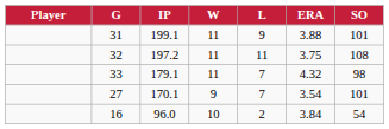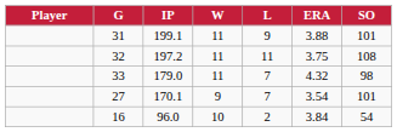 <table class="wikitable sortable">
 <tr>
 <th style="background:#c41e3a;color:white;" width="16%">Player</th>
 <th style="background:#c41e3a;color:white;" width="9%">G</th>
 <th style="background:#c41e3a;color:white;" width="9%">IP</th>
 <th style="background:#c41e3a;color:white;" width="9%">W</th>
 <th style="background:#c41e3a;color:white;" width="9%">L</th>
 <th style="background:#c41e3a;color:white;" width="9%">ERA</th>
 <th style="background:#c41e3a;color:white;" width="9%">SO</th>
 </tr>
 <tr align="center">
 <td></td>
 <td>31</td>
 <td>199.1</td>
 <td>11</td>
 <td>9</td>
 <td>3.88</td>
 <td>101</td>
 </tr>
 <tr align="center">
 <td></td>
 <td>32</td>
 <td>197.2</td>
 <td>11</td>
 <td>11</td>
 <td>3.75</td>
 <td>108</td>
 </tr>
 <tr align="center">
 <td></td>
 <td>33</td>
-<td>179.1</td>
+<td>179.0</td>
 <td>11</td>
 <td>7</td>
 <td>4.32</td>
 <td>98</td>
 </tr>
 <tr align="center">
 <td></td>
 <td>27</td>
 <td>170.1</td>
 <td>9</td>
 <td>7</td>
 <td>3.54</td>
 <td>101</td>
 </tr>
 <tr align="center">
 <td></td>
 <td>16</td>
 <td>96.0</td>
 <td>10</td>
 <td>2</td>
 <td>3.84</td>
 <td>54</td>
 </tr>
 </table>
